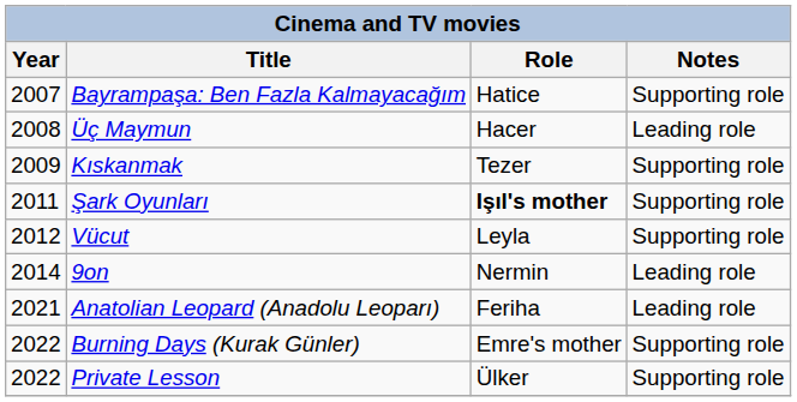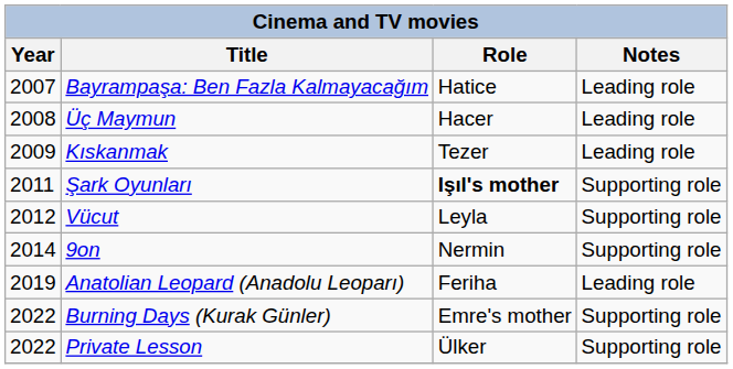 <table class="wikitable" style="font-size: 90%;">
 <tr>
 <th colspan="4" style="background: LightSteelBlue;">Cinema and TV movies</th>
 </tr>
 <tr>
 <th>Year</th>
 <th>Title</th>
 <th>Role</th>
 <th>Notes</th>
 </tr>
 <tr>
 <td>2007</td>
 <td><em><a href='#'>Bayrampaşa: Ben Fazla Kalmayacağım</a></em></td>
 <td>Hatice</td>
-<td>Supporting role</td>
+<td>Leading role</td>
 </tr>
 <tr>
 <td>2008</td>
 <td><em><a href='#'>Üç Maymun</a></em></td>
 <td>Hacer</td>
 <td>Leading role</td>
 </tr>
 <tr>
 <td>2009</td>
 <td><a href='#'><em>Kıskanmak</em></a></td>
 <td>Tezer</td>
-<td>Supporting role</td>
+<td>Leading role</td>
 </tr>
 <tr>
 <td>2011</td>
 <td><em><a href='#'>Şark Oyunları</a></em></td>
 <td><strong>Işıl's mother</strong></td>
 <td>Supporting role</td>
 </tr>
 <tr>
 <td>2012</td>
 <td><em><a href='#'>Vücut</a></em></td>
 <td>Leyla</td>
 <td>Supporting role</td>
 </tr>
 <tr>
 <td>2014</td>
 <td><em><a href='#'>9on</a></em></td>
 <td>Nermin</td>
-<td>Leading role</td>
+<td>Supporting role</td>
 </tr>
 <tr>
-<td>2021</td>
+<td>2019</td>
 <td><em><a href='#'>Anatolian Leopard</a> (Anadolu Leoparı)</em></td>
 <td>Feriha</td>
 <td>Leading role</td>
 </tr>
 <tr>
 <td>2022</td>
 <td><em><a href='#'>Burning Days</a> (Kurak Günler)</em></td>
 <td>Emre's mother</td>
 <td>Supporting role</td>
 </tr>
 <tr>
 <td>2022</td>
 <td><em><a href='#'>Private Lesson</a></em></td>
 <td>Ülker</td>
 <td>Supporting role</td>
 </tr>
 <tr>
 </tr>
 </table>
